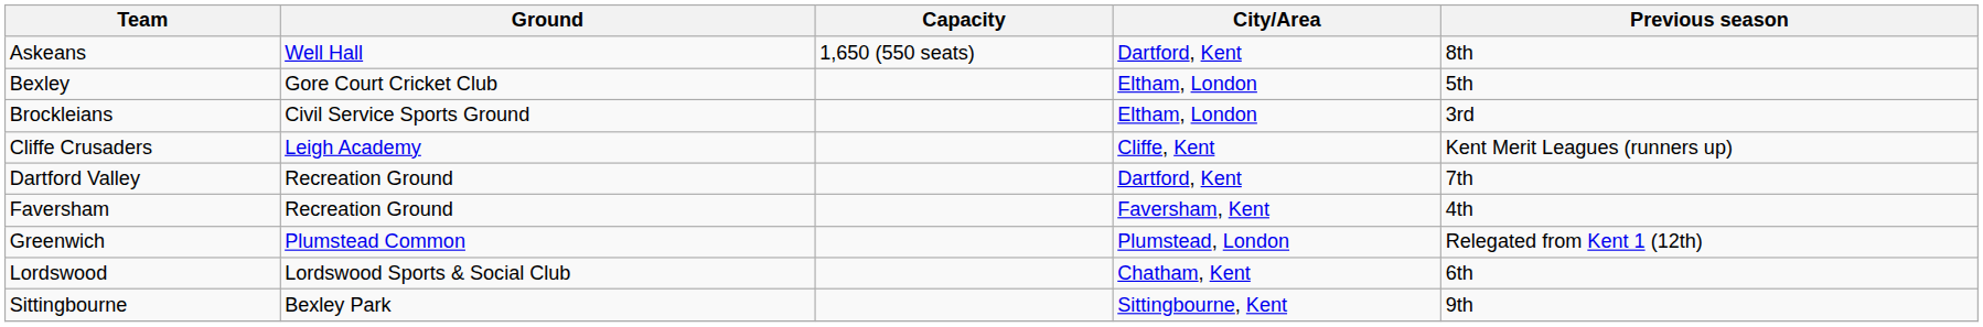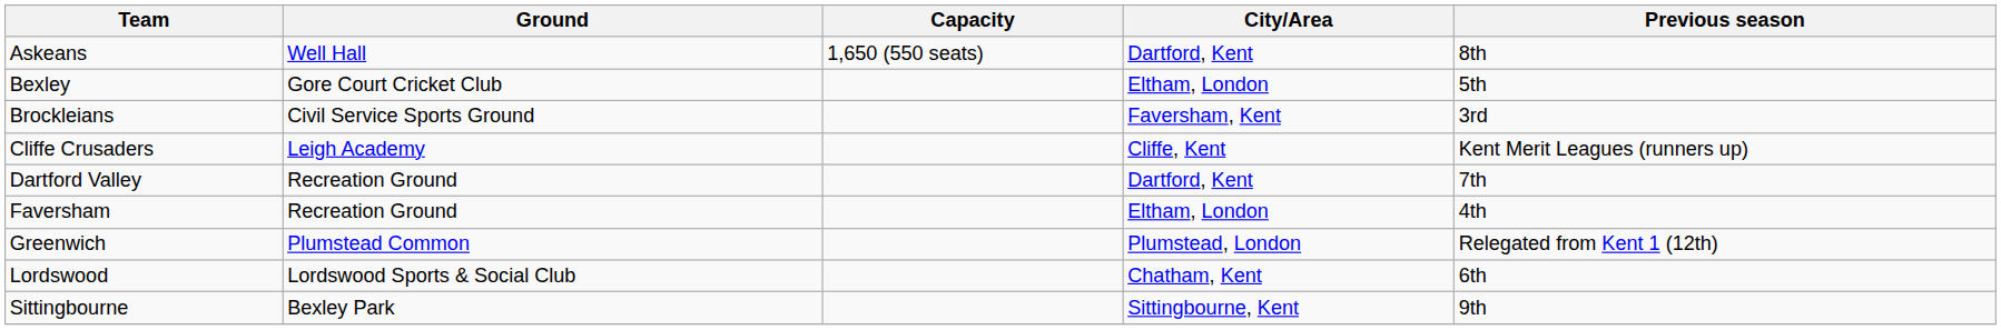 <table class="wikitable sortable" width=100%>
 <tr>
 <th>Team</th>
 <th>Ground</th>
 <th>Capacity</th>
 <th>City/Area</th>
 <th>Previous season</th>
 </tr>
 <tr>
 <td>Askeans</td>
 <td><a href='#'>Well Hall</a></td>
 <td>1,650 (550 seats)</td>
 <td><a href='#'>Dartford</a>, <a href='#'>Kent</a></td>
 <td>8th</td>
 </tr>
 <tr>
 <td>Bexley</td>
 <td>Gore Court Cricket Club</td>
 <td></td>
 <td><a href='#'>Eltham</a>, <a href='#'>London</a></td>
 <td>5th</td>
 </tr>
 <tr>
 <td>Brockleians</td>
 <td>Civil Service Sports Ground</td>
 <td></td>
-<td><a href='#'>Eltham</a>, <a href='#'>London</a></td>
+<td><a href='#'>Faversham</a>, <a href='#'>Kent</a></td>
 <td>3rd</td>
 </tr>
 <tr>
 <td>Cliffe Crusaders</td>
 <td><a href='#'>Leigh Academy</a></td>
 <td></td>
 <td><a href='#'>Cliffe</a>, <a href='#'>Kent</a></td>
 <td>Kent Merit Leagues (runners up)</td>
 </tr>
 <tr>
 <td>Dartford Valley</td>
 <td>Recreation Ground</td>
 <td></td>
 <td><a href='#'>Dartford</a>, <a href='#'>Kent</a></td>
 <td>7th</td>
 </tr>
 <tr>
 <td>Faversham</td>
 <td>Recreation Ground</td>
 <td></td>
-<td><a href='#'>Faversham</a>, <a href='#'>Kent</a></td>
+<td><a href='#'>Eltham</a>, <a href='#'>London</a></td>
 <td>4th</td>
 </tr>
 <tr>
 <td>Greenwich</td>
 <td><a href='#'>Plumstead Common</a></td>
 <td></td>
 <td><a href='#'>Plumstead</a>, <a href='#'>London</a></td>
 <td>Relegated from <a href='#'>Kent 1</a> (12th)</td>
 </tr>
 <tr>
 <td>Lordswood</td>
 <td>Lordswood Sports & Social Club</td>
 <td></td>
 <td><a href='#'>Chatham</a>, <a href='#'>Kent</a></td>
 <td>6th</td>
 </tr>
 <tr>
 <td>Sittingbourne</td>
 <td>Bexley Park</td>
 <td></td>
 <td><a href='#'>Sittingbourne</a>, <a href='#'>Kent</a></td>
 <td>9th</td>
 </tr>
 <tr>
 </tr>
 </table>
